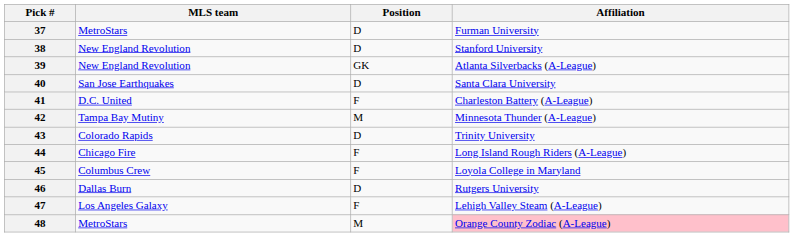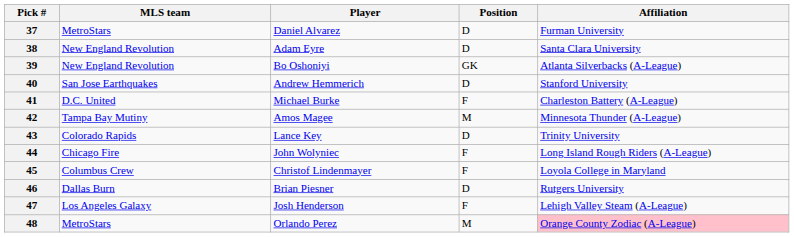 <table class="wikitable sortable" style="width:90%">
 <tr>
 <th width=7%>Pick #</th>
 <th width=27%>MLS team</th>
+<th width=24%>Player</th>
 <th width=10%>Position</th>
 <th width=33%>Affiliation</th>
 </tr>
 <tr>
 <th>37</th>
 <td><a href='#'>MetroStars</a></td>
+<td><a href='#'>Daniel Alvarez</a></td>
 <td>D</td>
 <td><a href='#'>Furman University</a></td>
 </tr>
 <tr>
 <th>38</th>
 <td><a href='#'>New England Revolution</a></td>
+<td><a href='#'>Adam Eyre</a></td>
 <td>D</td>
-<td><a href='#'>Stanford University</a></td>
+<td><a href='#'>Santa Clara University</a></td>
 </tr>
 <tr>
 <th>39</th>
 <td><a href='#'>New England Revolution</a></td>
+<td><a href='#'>Bo Oshoniyi</a></td>
 <td>GK</td>
 <td><a href='#'>Atlanta Silverbacks</a> (<a href='#'>A-League</a>)</td>
 </tr>
 <tr>
 <th>40</th>
 <td><a href='#'>San Jose Earthquakes</a></td>
+<td><a href='#'>Andrew Hemmerich</a></td>
 <td>D</td>
-<td><a href='#'>Santa Clara University</a></td>
+<td><a href='#'>Stanford University</a></td>
 </tr>
 <tr>
 <th>41</th>
 <td><a href='#'>D.C. United</a></td>
+<td><a href='#'>Michael Burke</a></td>
 <td>F</td>
 <td><a href='#'>Charleston Battery</a> (<a href='#'>A-League</a>)</td>
 </tr>
 <tr>
 <th>42</th>
 <td><a href='#'>Tampa Bay Mutiny</a></td>
+<td><a href='#'>Amos Magee</a></td>
 <td>M</td>
 <td><a href='#'>Minnesota Thunder</a> (<a href='#'>A-League</a>)</td>
 </tr>
 <tr>
 <th>43</th>
 <td><a href='#'>Colorado Rapids</a></td>
+<td><a href='#'>Lance Key</a></td>
 <td>D</td>
 <td><a href='#'>Trinity University</a></td>
 </tr>
 <tr>
 <th>44</th>
 <td><a href='#'>Chicago Fire</a></td>
+<td><a href='#'>John Wolyniec</a></td>
 <td>F</td>
 <td><a href='#'>Long Island Rough Riders</a> (<a href='#'>A-League</a>)</td>
 </tr>
 <tr>
 <th>45</th>
 <td><a href='#'>Columbus Crew</a></td>
+<td><a href='#'>Christof Lindenmayer</a></td>
 <td>F</td>
 <td><a href='#'>Loyola College in Maryland</a></td>
 </tr>
 <tr>
 <th>46</th>
 <td><a href='#'>Dallas Burn</a></td>
+<td><a href='#'>Brian Piesner</a></td>
 <td>D</td>
 <td><a href='#'>Rutgers University</a></td>
 </tr>
 <tr>
 <th>47</th>
 <td><a href='#'>Los Angeles Galaxy</a></td>
+<td><a href='#'>Josh Henderson</a></td>
 <td>F</td>
 <td><a href='#'>Lehigh Valley Steam</a> (<a href='#'>A-League</a>)</td>
 </tr>
 <tr>
 <th>48</th>
 <td><a href='#'>MetroStars</a></td>
+<td><a href='#'>Orlando Perez</a></td>
 <td>M</td>
 <td style="background: pink;"><a href='#'>Orange County Zodiac</a> (<a href='#'>A-League</a>)</td>
 </tr>
 </table>
